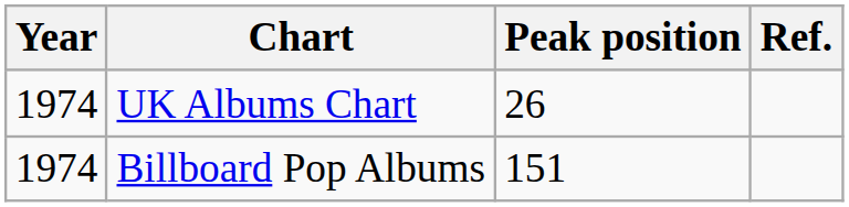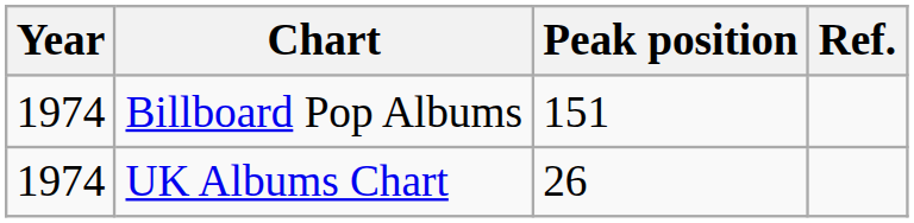 <table class="wikitable">
 <tr>
 <th>Year</th>
 <th>Chart</th>
 <th>Peak position</th>
 <th>Ref.</th>
 </tr>
 <tr>
 <td>1974</td>
+<td><a href='#'>Billboard</a> Pop Albums</td>
+<td>151</td>
+<td></td>
+</tr>
+<tr>
+<td>1974</td>
 <td><a href='#'>UK Albums Chart</a></td>
 <td>26</td>
 <td></td>
 </tr>
-<tr>
-<td>1974</td>
-<td><a href='#'>Billboard</a> Pop Albums</td>
-<td>151</td>
-<td></td>
-</tr>
 </table>
